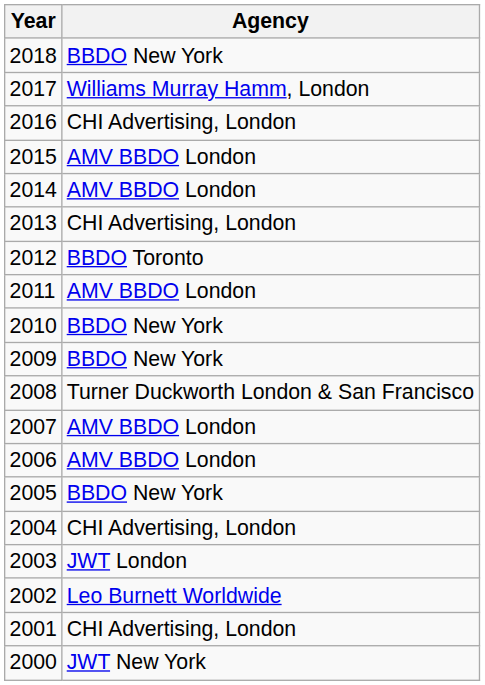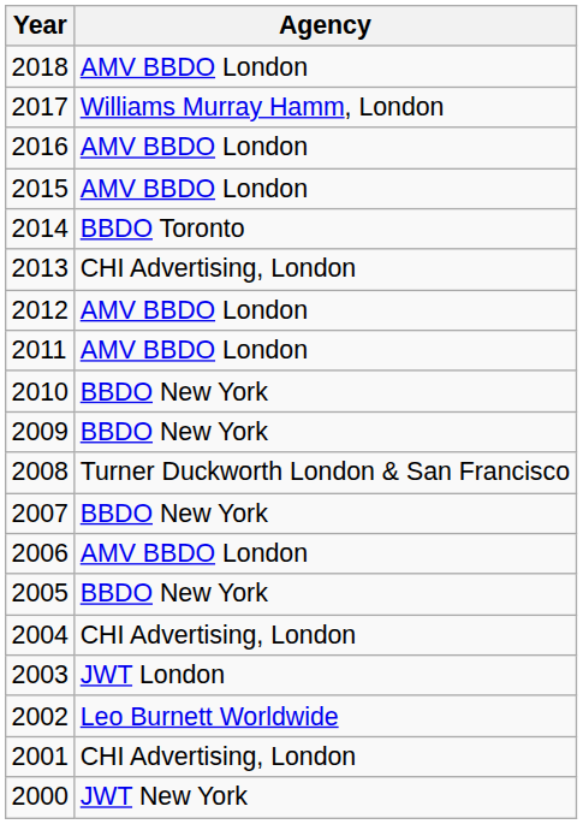 <table class="wikitable sortable">
 <tr>
 <th>Year</th>
 <th>Agency</th>
 </tr>
 <tr>
 <td>2018</td>
-<td><a href='#'>BBDO</a> New York</td>
+<td><a href='#'>AMV BBDO</a> London</td>
 </tr>
 <tr>
 <td>2017</td>
 <td><a href='#'>Williams Murray Hamm</a>, London</td>
 </tr>
 <tr>
 <td>2016</td>
-<td>CHI Advertising, London</td>
+<td><a href='#'>AMV BBDO</a> London</td>
 </tr>
 <tr>
 <td>2015</td>
 <td><a href='#'>AMV BBDO</a> London</td>
 </tr>
 <tr>
 <td>2014</td>
-<td><a href='#'>AMV BBDO</a> London</td>
+<td><a href='#'>BBDO</a> Toronto</td>
 </tr>
 <tr>
 <td>2013</td>
 <td>CHI Advertising, London</td>
 </tr>
 <tr>
 <td>2012</td>
-<td><a href='#'>BBDO</a> Toronto</td>
+<td><a href='#'>AMV BBDO</a> London</td>
 </tr>
 <tr>
 <td>2011</td>
 <td><a href='#'>AMV BBDO</a> London</td>
 </tr>
 <tr>
 <td>2010</td>
 <td><a href='#'>BBDO</a> New York</td>
 </tr>
 <tr>
 <td>2009</td>
 <td><a href='#'>BBDO</a> New York</td>
 </tr>
 <tr>
 <td>2008</td>
 <td>Turner Duckworth London & San Francisco</td>
 </tr>
 <tr>
 <td>2007</td>
-<td><a href='#'>AMV BBDO</a> London</td>
+<td><a href='#'>BBDO</a> New York</td>
 </tr>
 <tr>
 <td>2006</td>
 <td><a href='#'>AMV BBDO</a> London</td>
 </tr>
 <tr>
 <td>2005</td>
 <td><a href='#'>BBDO</a> New York</td>
 </tr>
 <tr>
 <td>2004</td>
 <td>CHI Advertising, London</td>
 </tr>
 <tr>
 <td>2003</td>
 <td><a href='#'>JWT</a> London</td>
 </tr>
 <tr>
 <td>2002</td>
 <td><a href='#'>Leo Burnett Worldwide</a></td>
 </tr>
 <tr>
 <td>2001</td>
 <td>CHI Advertising, London</td>
 </tr>
 <tr>
 <td>2000</td>
 <td><a href='#'>JWT</a> New York</td>
 </tr>
 </table>
